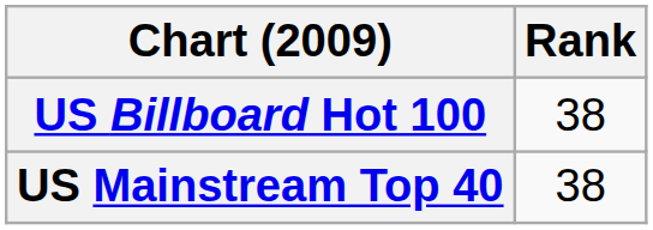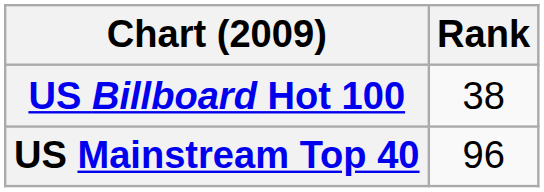 <table class="wikitable plainrowheaders" style="text-align:center">
 <tr>
 <th>Chart (2009)</th>
 <th>Rank</th>
 </tr>
 <tr>
 <th scope="row"><a href='#'>US <em>Billboard</em> Hot 100</a></th>
 <td style="text-align:center;">38</td>
 </tr>
 <tr>
 <th scope="row">US <a href='#'>Mainstream Top 40</a></th>
-<td style="text-align:center;">38</td>
+<td style="text-align:center;">96</td>
 </tr>
 </table>
